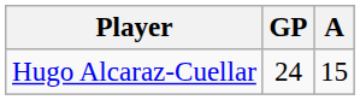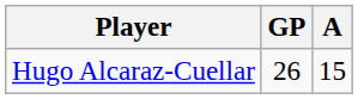 <table class=wikitable>
 <tr>
 <th>Player</th>
 <th>GP</th>
 <th>A</th>
 </tr>
 <tr>
 <td> <a href='#'>Hugo Alcaraz-Cuellar</a></td>
-<td align="center">24</td>
+<td align="center">26</td>
 <td align="center">15</td>
 </tr>
 </table>
